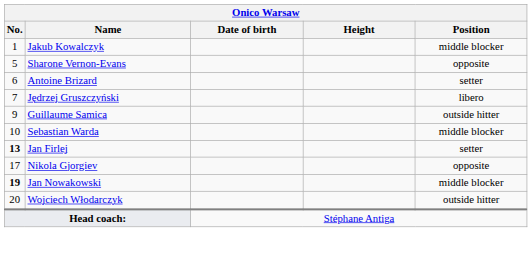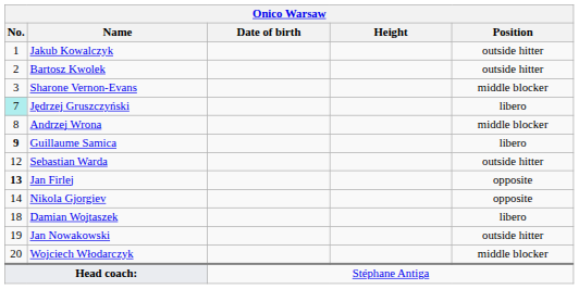 <table class="wikitable collapsible collapsed" style="font-size:100%; text-align:center">
 <tr>
 <th colspan=5 style="width:30em"><a href='#'>Onico Warsaw</a></th>
 </tr>
 <tr>
 <th>No.</th>
 <th style="width:15em">Name</th>
 <th style="width:10em">Date of birth</th>
 <th style="width:10em">Height</th>
 <th style="width:10em">Position</th>
 </tr>
 <tr>
 <td>1</td>
 <td align=left> <a href='#'>Jakub Kowalczyk</a></td>
 <td align=right></td>
 <td></td>
+<td>outside hitter</td>
+</tr>
+<tr>
+<td>2</td>
+<td align=left> <a href='#'>Bartosz Kwolek</a></td>
+<td align=right></td>
+<td></td>
+<td>outside hitter</td>
+</tr>
+<tr>
+<td>3</td>
+<td align=left> <a href='#'>Sharone Vernon-Evans</a></td>
+<td align=right></td>
+<td></td>
 <td>middle blocker</td>
 </tr>
 <tr>
-<td>5</td>
-<td align=left> <a href='#'>Sharone Vernon-Evans</a></td>
-<td align=right></td>
-<td></td>
-<td>opposite</td>
-</tr>
-<tr>
-<td>6</td>
-<td align=left> <a href='#'>Antoine Brizard</a></td>
-<td align=right></td>
-<td></td>
-<td>setter</td>
-</tr>
-<tr>
-<td>7</td>
+<td style="background: paleturquoise;">7</td>
 <td align=left> <a href='#'>Jędrzej Gruszczyński</a></td>
 <td align=right></td>
 <td></td>
 <td>libero</td>
 </tr>
 <tr>
-<td>9</td>
+<td>8</td>
+<td align=left> <a href='#'>Andrzej Wrona</a></td>
+<td align=right></td>
+<td></td>
+<td>middle blocker</td>
+</tr>
+<tr>
+<td><strong>9</strong></td>
 <td align=left> <a href='#'>Guillaume Samica</a></td>
 <td align=right></td>
 <td></td>
-<td>outside hitter</td>
+<td>libero</td>
 </tr>
 <tr>
-<td>10</td>
+<td>12</td>
 <td align=left> <a href='#'>Sebastian Warda</a></td>
 <td align=right></td>
 <td></td>
-<td>middle blocker</td>
+<td>outside hitter</td>
 </tr>
 <tr>
 <td><strong>13</strong></td>
 <td align=left> <a href='#'>Jan Firlej</a></td>
 <td align=right></td>
 <td></td>
-<td>setter</td>
+<td>opposite</td>
 </tr>
 <tr>
-<td>17</td>
+<td>14</td>
 <td align=left> <a href='#'>Nikola Gjorgiev</a></td>
 <td align=right></td>
 <td></td>
 <td>opposite</td>
 </tr>
 <tr>
-<td><strong>19</strong></td>
+<td>18</td>
+<td align=left> <a href='#'>Damian Wojtaszek</a></td>
+<td align=right></td>
+<td></td>
+<td>libero</td>
+</tr>
+<tr>
+<td>19</td>
 <td align=left> <a href='#'>Jan Nowakowski</a></td>
 <td align=right></td>
 <td></td>
-<td>middle blocker</td>
+<td>outside hitter</td>
 </tr>
 <tr>
 <td>20</td>
 <td align=left> <a href='#'>Wojciech Włodarczyk</a></td>
 <td align=right></td>
 <td></td>
-<td>outside hitter</td>
+<td>middle blocker</td>
 </tr>
 <tr style="border-top: 3px solid grey">
 <td colspan=2 style="background:#EAECF0"><strong>Head coach:</strong></td>
 <td colspan=3> <a href='#'>Stéphane Antiga</a></td>
 </tr>
 </table>
